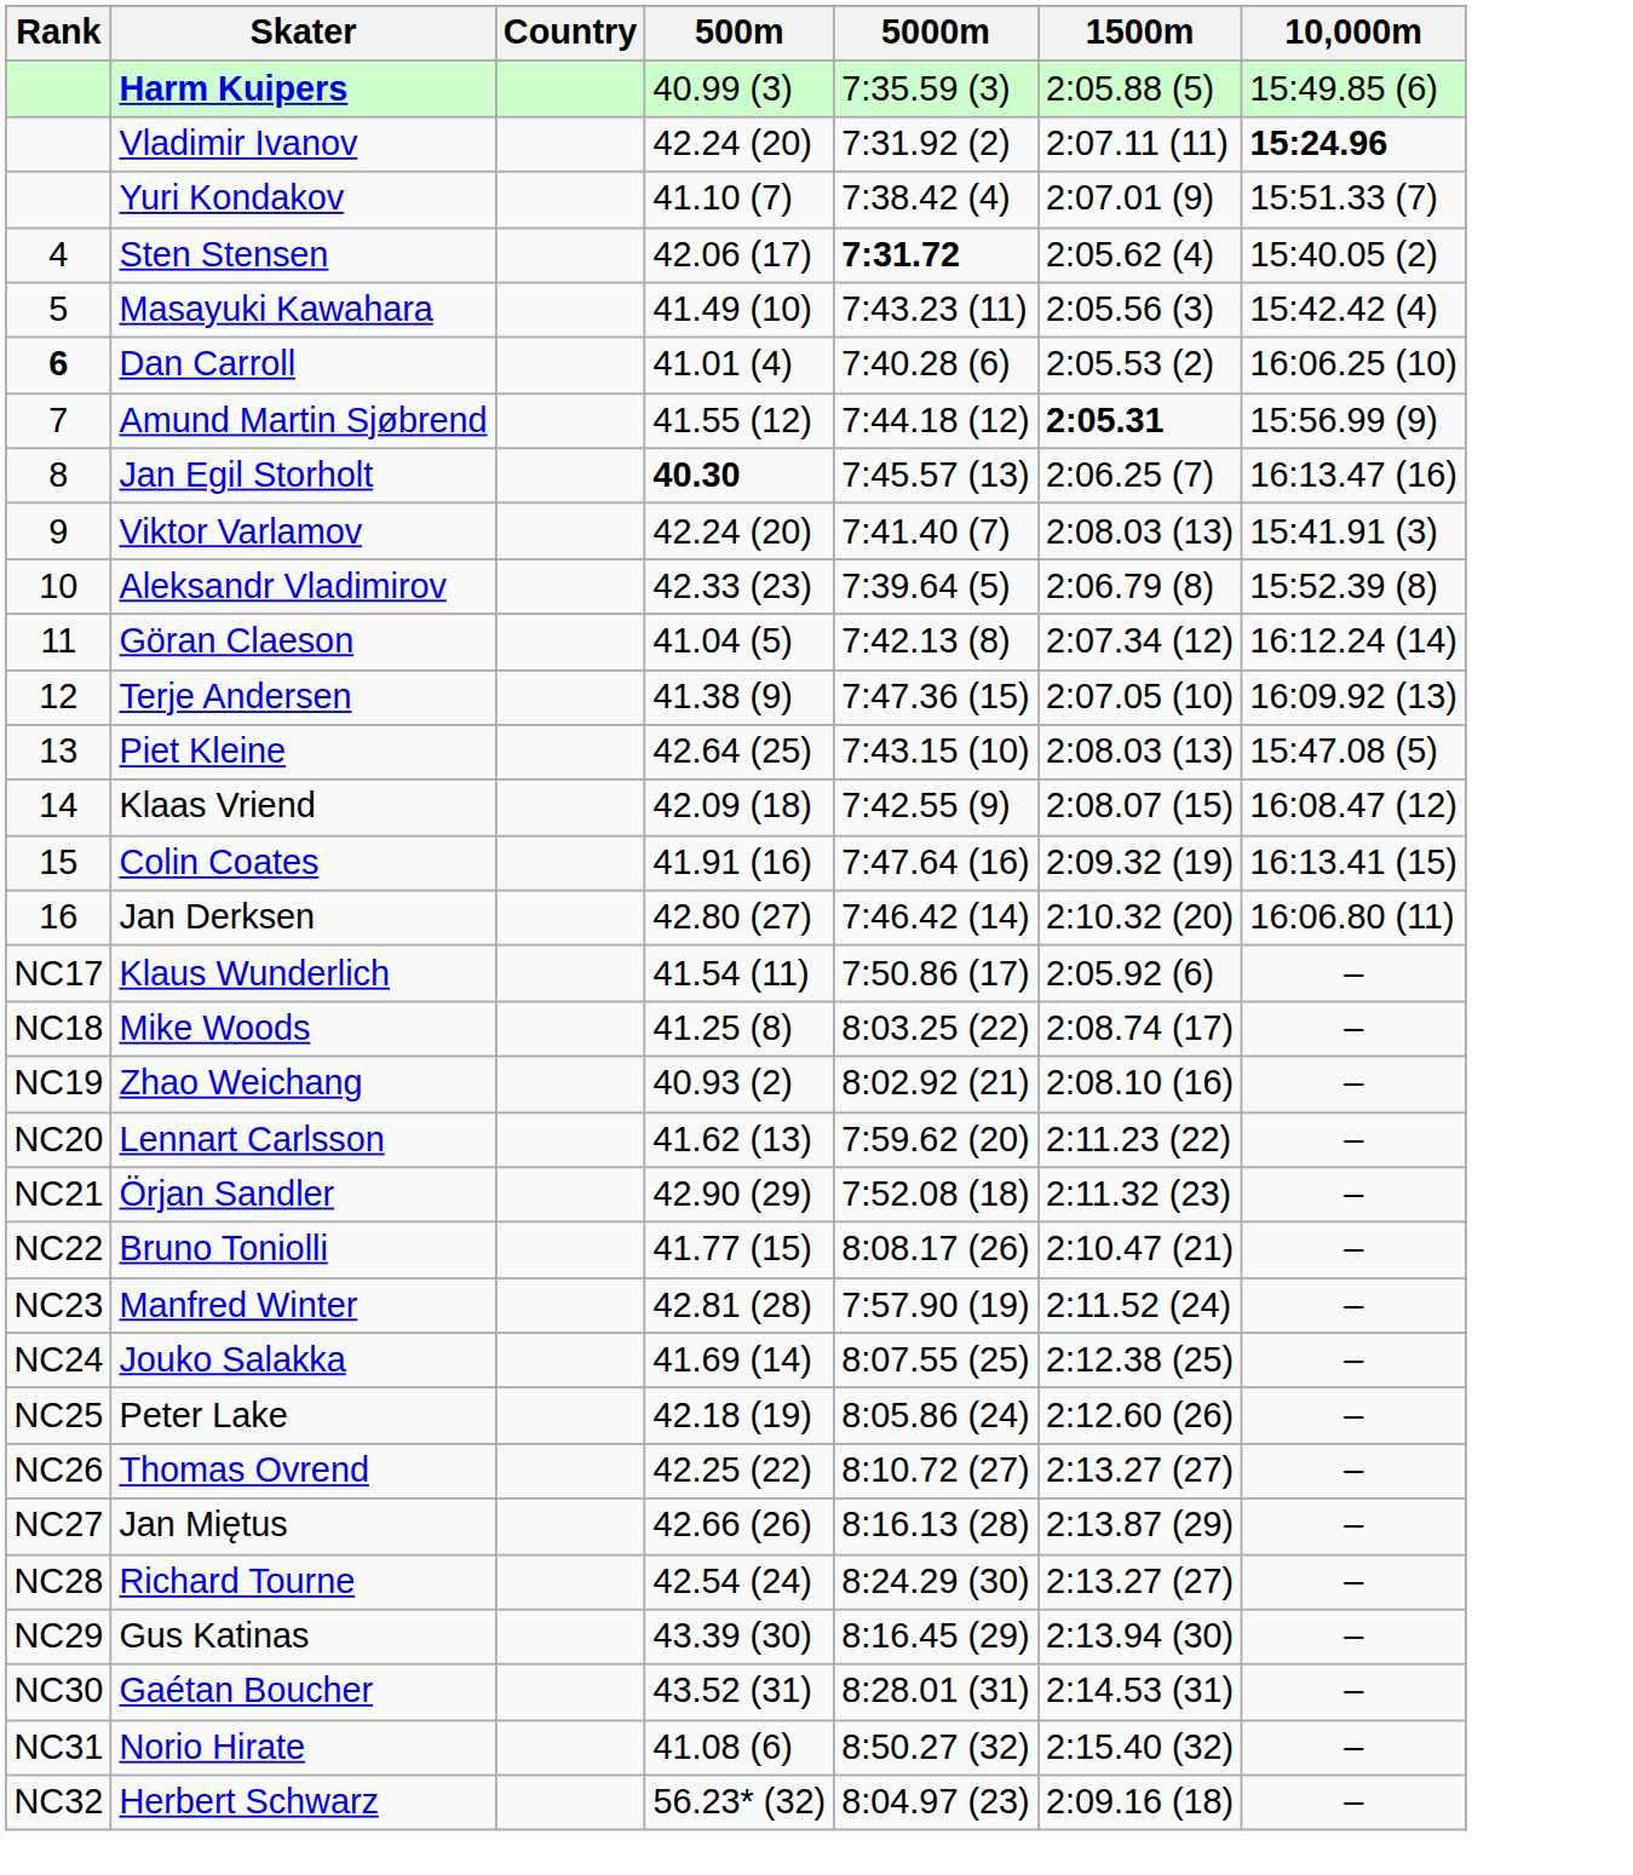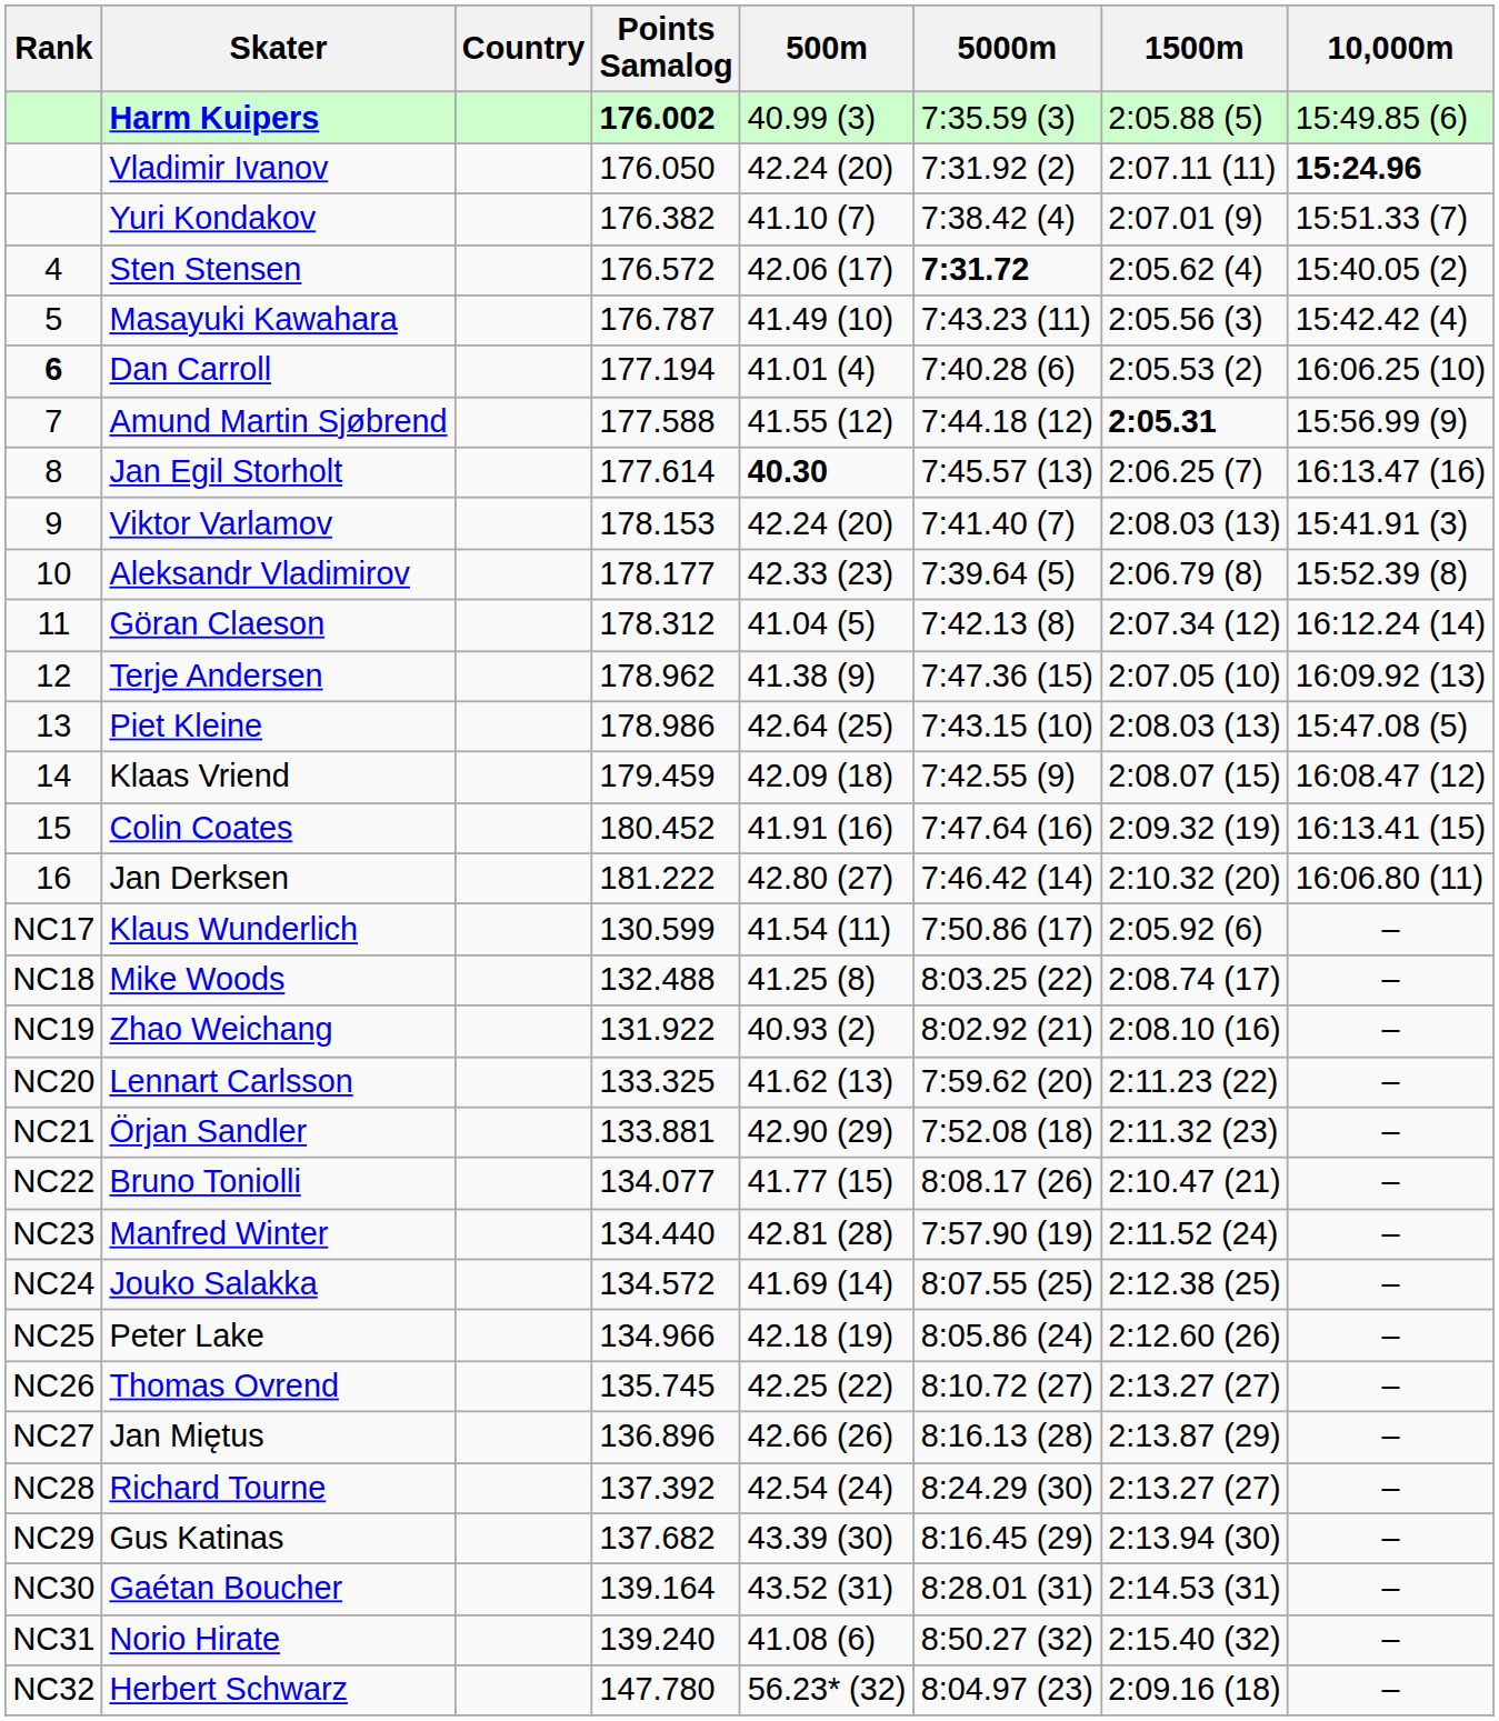 <table class="wikitable sortable" style="text-align:left">
 <tr>
 <th>Rank</th>
 <th>Skater</th>
 <th>Country</th>
+<th>Points <br> Samalog</th>
 <th>500m</th>
 <th>5000m</th>
 <th>1500m</th>
 <th>10,000m</th>
 </tr>
 <tr bgcolor=ccffcc>
 <td style="text-align:center"></td>
 <td><strong><a href='#'>Harm Kuipers</a></strong></td>
 <td></td>
+<td><strong>176.002</strong></td>
 <td>40.99 (3)</td>
 <td>7:35.59 (3)</td>
 <td>2:05.88 (5)</td>
 <td>15:49.85 (6)</td>
 </tr>
 <tr>
 <td style="text-align:center"></td>
 <td><a href='#'>Vladimir Ivanov</a></td>
 <td></td>
+<td>176.050</td>
 <td>42.24 (20)</td>
 <td>7:31.92 (2)</td>
 <td>2:07.11 (11)</td>
 <td><strong>15:24.96</strong> </td>
 </tr>
 <tr>
 <td style="text-align:center"></td>
 <td><a href='#'>Yuri Kondakov</a></td>
 <td></td>
+<td>176.382</td>
 <td>41.10 (7)</td>
 <td>7:38.42 (4)</td>
 <td>2:07.01 (9)</td>
 <td>15:51.33 (7)</td>
 </tr>
 <tr>
 <td style="text-align:center">4</td>
 <td><a href='#'>Sten Stensen</a></td>
 <td></td>
+<td>176.572</td>
 <td>42.06 (17)</td>
 <td><strong>7:31.72</strong> </td>
 <td>2:05.62 (4)</td>
 <td>15:40.05 (2)</td>
 </tr>
 <tr>
 <td style="text-align:center">5</td>
 <td><a href='#'>Masayuki Kawahara</a></td>
 <td></td>
+<td>176.787</td>
 <td>41.49 (10)</td>
 <td>7:43.23 (11)</td>
 <td>2:05.56 (3)</td>
 <td>15:42.42 (4)</td>
 </tr>
 <tr>
 <td style="text-align:center"><strong>6</strong></td>
 <td><a href='#'>Dan Carroll</a></td>
 <td></td>
+<td>177.194</td>
 <td>41.01 (4)</td>
 <td>7:40.28 (6)</td>
 <td>2:05.53 (2)</td>
 <td>16:06.25 (10)</td>
 </tr>
 <tr>
 <td style="text-align:center">7</td>
 <td><a href='#'>Amund Martin Sjøbrend</a></td>
 <td></td>
+<td>177.588</td>
 <td>41.55 (12)</td>
 <td>7:44.18 (12)</td>
 <td><strong>2:05.31</strong> </td>
 <td>15:56.99 (9)</td>
 </tr>
 <tr>
 <td style="text-align:center">8</td>
 <td><a href='#'>Jan Egil Storholt</a></td>
 <td></td>
+<td>177.614</td>
 <td><strong>40.30</strong> </td>
 <td>7:45.57 (13)</td>
 <td>2:06.25 (7)</td>
 <td>16:13.47 (16)</td>
 </tr>
 <tr>
 <td style="text-align:center">9</td>
 <td><a href='#'>Viktor Varlamov</a></td>
 <td></td>
+<td>178.153</td>
 <td>42.24 (20)</td>
 <td>7:41.40 (7)</td>
 <td>2:08.03 (13)</td>
 <td>15:41.91 (3)</td>
 </tr>
 <tr>
 <td style="text-align:center">10</td>
 <td><a href='#'>Aleksandr Vladimirov</a></td>
 <td></td>
+<td>178.177</td>
 <td>42.33 (23)</td>
 <td>7:39.64 (5)</td>
 <td>2:06.79 (8)</td>
 <td>15:52.39 (8)</td>
 </tr>
 <tr>
 <td style="text-align:center">11</td>
 <td><a href='#'>Göran Claeson</a></td>
 <td></td>
+<td>178.312</td>
 <td>41.04 (5)</td>
 <td>7:42.13 (8)</td>
 <td>2:07.34 (12)</td>
 <td>16:12.24 (14)</td>
 </tr>
 <tr>
 <td style="text-align:center">12</td>
 <td><a href='#'>Terje Andersen</a></td>
 <td></td>
+<td>178.962</td>
 <td>41.38 (9)</td>
 <td>7:47.36 (15)</td>
 <td>2:07.05 (10)</td>
 <td>16:09.92 (13)</td>
 </tr>
 <tr>
 <td style="text-align:center">13</td>
 <td><a href='#'>Piet Kleine</a></td>
 <td></td>
+<td>178.986</td>
 <td>42.64 (25)</td>
 <td>7:43.15 (10)</td>
 <td>2:08.03 (13)</td>
 <td>15:47.08 (5)</td>
 </tr>
 <tr>
 <td style="text-align:center">14</td>
 <td>Klaas Vriend</td>
 <td></td>
+<td>179.459</td>
 <td>42.09 (18)</td>
 <td>7:42.55 (9)</td>
 <td>2:08.07 (15)</td>
 <td>16:08.47 (12)</td>
 </tr>
 <tr>
 <td style="text-align:center">15</td>
 <td><a href='#'>Colin Coates</a></td>
 <td></td>
+<td>180.452</td>
 <td>41.91 (16)</td>
 <td>7:47.64 (16)</td>
 <td>2:09.32 (19)</td>
 <td>16:13.41 (15)</td>
 </tr>
 <tr>
 <td style="text-align:center">16</td>
 <td>Jan Derksen</td>
 <td></td>
+<td>181.222</td>
 <td>42.80 (27)</td>
 <td>7:46.42 (14)</td>
 <td>2:10.32 (20)</td>
 <td>16:06.80 (11)</td>
 </tr>
 <tr>
 <td style="text-align:center">NC17</td>
 <td><a href='#'>Klaus Wunderlich</a></td>
 <td></td>
+<td>130.599</td>
 <td>41.54 (11)</td>
 <td>7:50.86 (17)</td>
 <td>2:05.92 (6)</td>
 <td style="text-align:center">–</td>
 </tr>
 <tr>
 <td style="text-align:center">NC18</td>
 <td><a href='#'>Mike Woods</a></td>
 <td></td>
+<td>132.488</td>
 <td>41.25 (8)</td>
 <td>8:03.25 (22)</td>
 <td>2:08.74 (17)</td>
 <td style="text-align:center">–</td>
 </tr>
 <tr>
 <td style="text-align:center">NC19</td>
 <td><a href='#'>Zhao Weichang</a></td>
 <td></td>
+<td>131.922</td>
 <td>40.93 (2)</td>
 <td>8:02.92 (21)</td>
 <td>2:08.10 (16)</td>
 <td style="text-align:center">–</td>
 </tr>
 <tr>
 <td style="text-align:center">NC20</td>
 <td><a href='#'>Lennart Carlsson</a></td>
 <td></td>
+<td>133.325</td>
 <td>41.62 (13)</td>
 <td>7:59.62 (20)</td>
 <td>2:11.23 (22)</td>
 <td style="text-align:center">–</td>
 </tr>
 <tr>
 <td style="text-align:center">NC21</td>
 <td><a href='#'>Örjan Sandler</a></td>
 <td></td>
+<td>133.881</td>
 <td>42.90 (29)</td>
 <td>7:52.08 (18)</td>
 <td>2:11.32 (23)</td>
 <td style="text-align:center">–</td>
 </tr>
 <tr>
 <td style="text-align:center">NC22</td>
 <td><a href='#'>Bruno Toniolli</a></td>
 <td></td>
+<td>134.077</td>
 <td>41.77 (15)</td>
 <td>8:08.17 (26)</td>
 <td>2:10.47 (21)</td>
 <td style="text-align:center">–</td>
 </tr>
 <tr>
 <td style="text-align:center">NC23</td>
 <td><a href='#'>Manfred Winter</a></td>
 <td></td>
+<td>134.440</td>
 <td>42.81 (28)</td>
 <td>7:57.90 (19)</td>
 <td>2:11.52 (24)</td>
 <td style="text-align:center">–</td>
 </tr>
 <tr>
 <td style="text-align:center">NC24</td>
 <td><a href='#'>Jouko Salakka</a></td>
 <td></td>
+<td>134.572</td>
 <td>41.69 (14)</td>
 <td>8:07.55 (25)</td>
 <td>2:12.38 (25)</td>
 <td style="text-align:center">–</td>
 </tr>
 <tr>
 <td style="text-align:center">NC25</td>
 <td>Peter Lake</td>
 <td></td>
+<td>134.966</td>
 <td>42.18 (19)</td>
 <td>8:05.86 (24)</td>
 <td>2:12.60 (26)</td>
 <td style="text-align:center">–</td>
 </tr>
 <tr>
 <td style="text-align:center">NC26</td>
 <td><a href='#'>Thomas Ovrend</a></td>
 <td></td>
+<td>135.745</td>
 <td>42.25 (22)</td>
 <td>8:10.72 (27)</td>
 <td>2:13.27 (27)</td>
 <td style="text-align:center">–</td>
 </tr>
 <tr>
 <td style="text-align:center">NC27</td>
 <td>Jan Miętus</td>
 <td></td>
+<td>136.896</td>
 <td>42.66 (26)</td>
 <td>8:16.13 (28)</td>
 <td>2:13.87 (29)</td>
 <td style="text-align:center">–</td>
 </tr>
 <tr>
 <td style="text-align:center">NC28</td>
 <td><a href='#'>Richard Tourne</a></td>
 <td></td>
+<td>137.392</td>
 <td>42.54 (24)</td>
 <td>8:24.29 (30)</td>
 <td>2:13.27 (27)</td>
 <td style="text-align:center">–</td>
 </tr>
 <tr>
 <td style="text-align:center">NC29</td>
 <td>Gus Katinas</td>
 <td></td>
+<td>137.682</td>
 <td>43.39 (30)</td>
 <td>8:16.45 (29)</td>
 <td>2:13.94 (30)</td>
 <td style="text-align:center">–</td>
 </tr>
 <tr>
 <td style="text-align:center">NC30</td>
 <td><a href='#'>Gaétan Boucher</a></td>
 <td></td>
+<td>139.164</td>
 <td>43.52 (31)</td>
 <td>8:28.01 (31)</td>
 <td>2:14.53 (31)</td>
 <td style="text-align:center">–</td>
 </tr>
 <tr>
 <td style="text-align:center">NC31</td>
 <td><a href='#'>Norio Hirate</a></td>
 <td></td>
+<td>139.240</td>
 <td>41.08 (6)</td>
 <td>8:50.27 (32)</td>
 <td>2:15.40 (32)</td>
 <td style="text-align:center">–</td>
 </tr>
 <tr>
 <td style="text-align:center">NC32</td>
 <td><a href='#'>Herbert Schwarz</a></td>
 <td></td>
+<td>147.780</td>
 <td>56.23* (32)</td>
 <td>8:04.97 (23)</td>
 <td>2:09.16 (18)</td>
 <td style="text-align:center">–</td>
 </tr>
 </table>
